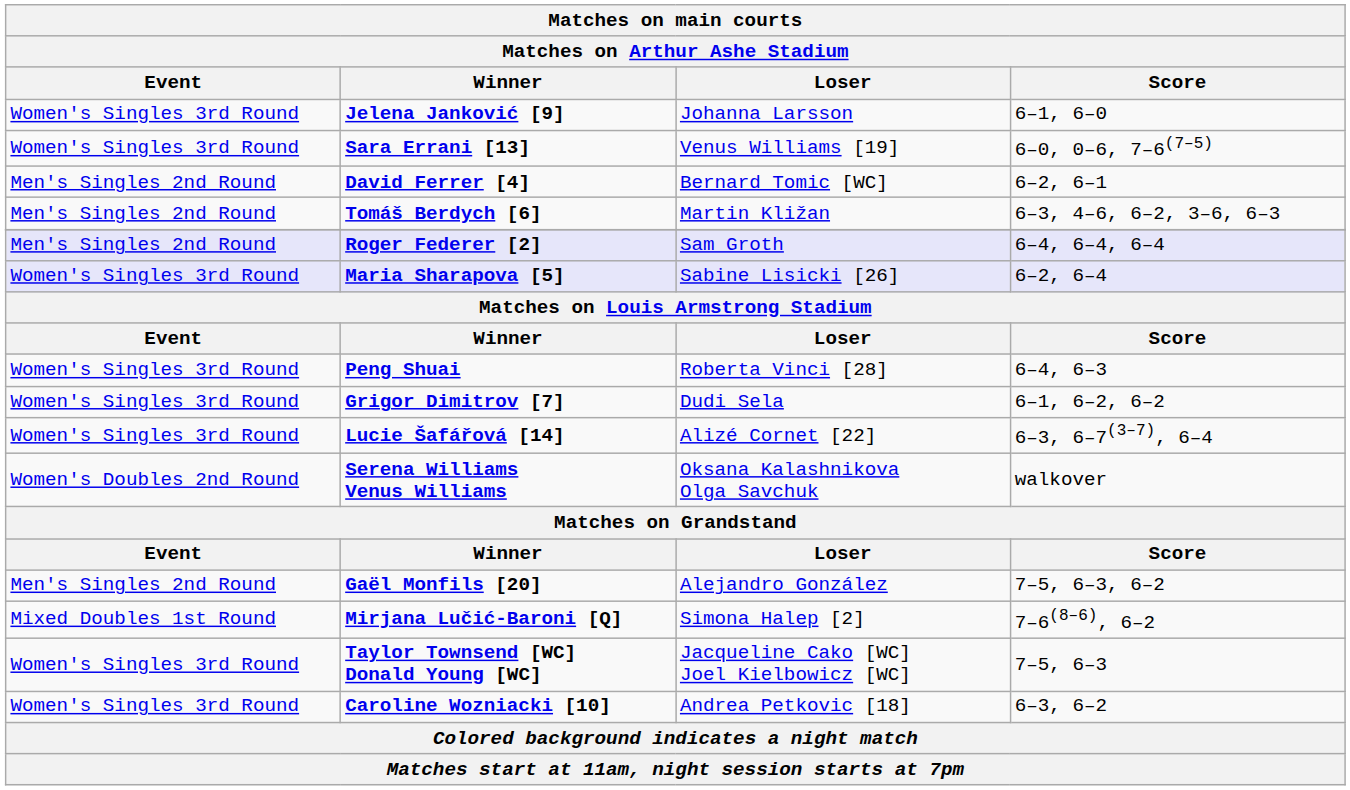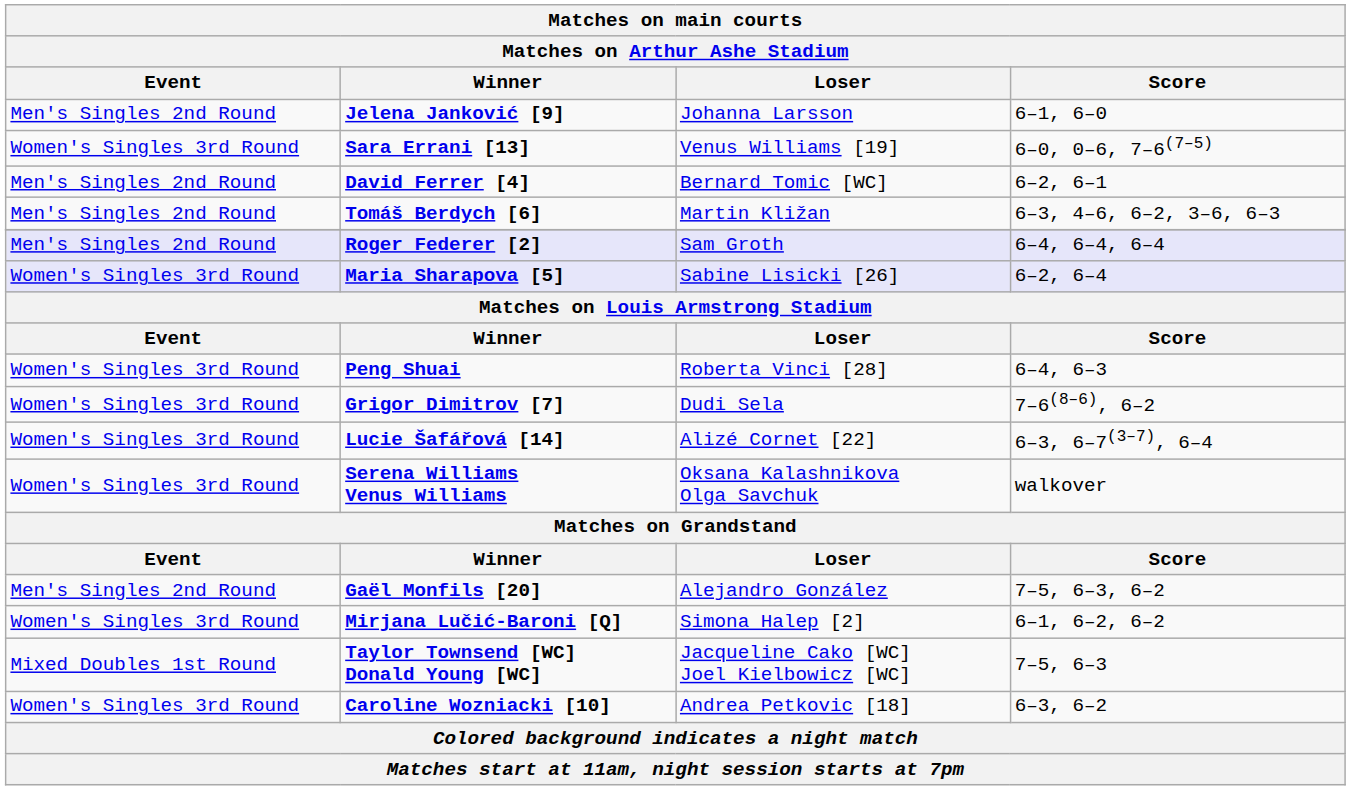 <table class="wikitable collapsible uncollapsed" style="margin:auto;">
 <tr>
 <th colspan="4" style="white-space:nowrap;">Matches on main courts</th>
 </tr>
 <tr>
 <th colspan="4"><strong>Matches on <a href='#'>Arthur Ashe Stadium</a></strong></th>
 </tr>
 <tr>
 <th width=220>Event</th>
 <th width=220>Winner</th>
 <th width=220>Loser</th>
 <th width=220>Score</th>
 </tr>
 <tr>
-<td><a href='#'>Women's Singles 3rd Round</a></td>
+<td><a href='#'>Men's Singles 2nd Round</a></td>
 <td><strong> <a href='#'>Jelena Janković</a> [9]</strong></td>
 <td> <a href='#'>Johanna Larsson</a></td>
 <td>6–1, 6–0</td>
 </tr>
 <tr>
 <td><a href='#'>Women's Singles 3rd Round</a></td>
 <td><strong> <a href='#'>Sara Errani</a> [13]</strong></td>
 <td> <a href='#'>Venus Williams</a> [19]</td>
 <td>6–0, 0–6, 7–6<sup>(7–5)</sup></td>
 </tr>
 <tr>
 <td><a href='#'>Men's Singles 2nd Round</a></td>
 <td><strong> <a href='#'>David Ferrer</a> [4]</strong></td>
 <td> <a href='#'>Bernard Tomic</a> [WC]</td>
 <td>6–2, 6–1</td>
 </tr>
 <tr>
 <td><a href='#'>Men's Singles 2nd Round</a></td>
 <td><strong> <a href='#'>Tomáš Berdych</a> [6]</strong></td>
 <td> <a href='#'>Martin Kližan</a></td>
 <td>6–3, 4–6, 6–2, 3–6, 6–3</td>
 </tr>
 <tr>
 </tr>
 <tr bgcolor=lavender>
 <td><a href='#'>Men's Singles 2nd Round</a></td>
 <td><strong> <a href='#'>Roger Federer</a> [2]</strong></td>
 <td> <a href='#'>Sam Groth</a></td>
 <td>6–4, 6–4, 6–4</td>
 </tr>
 <tr bgcolor=lavender>
 <td><a href='#'>Women's Singles 3rd Round</a></td>
 <td><strong> <a href='#'>Maria Sharapova</a> [5]</strong></td>
 <td> <a href='#'>Sabine Lisicki</a> [26]</td>
 <td>6–2, 6–4</td>
 </tr>
 <tr>
 <th colspan="4"><strong>Matches on <a href='#'>Louis Armstrong Stadium</a></strong></th>
 </tr>
 <tr>
 <th width=220>Event</th>
 <th width=220>Winner</th>
 <th width=220>Loser</th>
 <th width=220>Score</th>
 </tr>
 <tr>
 <td><a href='#'>Women's Singles 3rd Round</a></td>
 <td><strong> <a href='#'>Peng Shuai</a></strong></td>
 <td> <a href='#'>Roberta Vinci</a> [28]</td>
 <td>6–4, 6–3</td>
 </tr>
 <tr>
 <td><a href='#'>Women's Singles 3rd Round</a></td>
 <td><strong> <a href='#'>Grigor Dimitrov</a> [7]</strong></td>
 <td> <a href='#'>Dudi Sela</a></td>
-<td>6–1, 6–2, 6–2</td>
+<td>7–6<sup>(8–6)</sup>, 6–2</td>
 </tr>
 <tr>
 <td><a href='#'>Women's Singles 3rd Round</a></td>
 <td><strong> <a href='#'>Lucie Šafářová</a> [14]</strong></td>
 <td> <a href='#'>Alizé Cornet</a> [22]</td>
 <td>6–3, 6–7<sup>(3–7)</sup>, 6–4</td>
 </tr>
 <tr>
-<td><a href='#'>Women's Doubles 2nd Round</a></td>
+<td><a href='#'>Women's Singles 3rd Round</a></td>
 <td><strong> <a href='#'>Serena Williams</a> <br>  <a href='#'>Venus Williams</a></strong></td>
 <td> <a href='#'>Oksana Kalashnikova</a> <br>  <a href='#'>Olga Savchuk</a></td>
 <td>walkover</td>
 </tr>
 <tr>
 <th colspan="4"><strong>Matches on Grandstand</strong></th>
 </tr>
 <tr>
 <th width=220>Event</th>
 <th width=220>Winner</th>
 <th width=220>Loser</th>
 <th width=220>Score</th>
 </tr>
 <tr>
 <td><a href='#'>Men's Singles 2nd Round</a></td>
 <td><strong> <a href='#'>Gaël Monfils</a> [20]</strong></td>
 <td> <a href='#'>Alejandro González</a></td>
 <td>7–5, 6–3, 6–2</td>
 </tr>
 <tr>
-<td><a href='#'>Mixed Doubles 1st Round</a></td>
+<td><a href='#'>Women's Singles 3rd Round</a></td>
 <td><strong> <a href='#'>Mirjana Lučić-Baroni</a> [Q]</strong></td>
 <td> <a href='#'>Simona Halep</a> [2]</td>
-<td>7–6<sup>(8–6)</sup>, 6–2</td>
+<td>6–1, 6–2, 6–2</td>
 </tr>
 <tr>
-<td><a href='#'>Women's Singles 3rd Round</a></td>
+<td><a href='#'>Mixed Doubles 1st Round</a></td>
 <td><strong> <a href='#'>Taylor Townsend</a> [WC] <br>  <a href='#'>Donald Young</a> [WC]</strong></td>
 <td> <a href='#'>Jacqueline Cako</a> [WC] <br>  <a href='#'>Joel Kielbowicz</a> [WC]</td>
 <td>7–5, 6–3</td>
 </tr>
 <tr>
 <td><a href='#'>Women's Singles 3rd Round</a></td>
 <td><strong> <a href='#'>Caroline Wozniacki</a> [10]</strong></td>
 <td> <a href='#'>Andrea Petkovic</a> [18]</td>
 <td>6–3, 6–2</td>
 </tr>
 <tr>
 <th colspan=4><em>Colored background indicates a night match</em></th>
 </tr>
 <tr>
 <th colspan=4><em>Matches start at 11am, night session starts at 7pm</em></th>
 </tr>
 </table>
